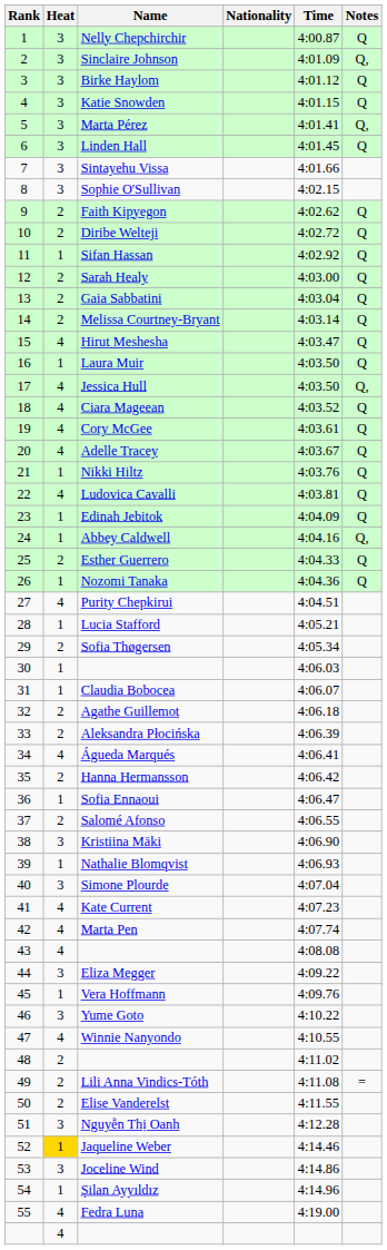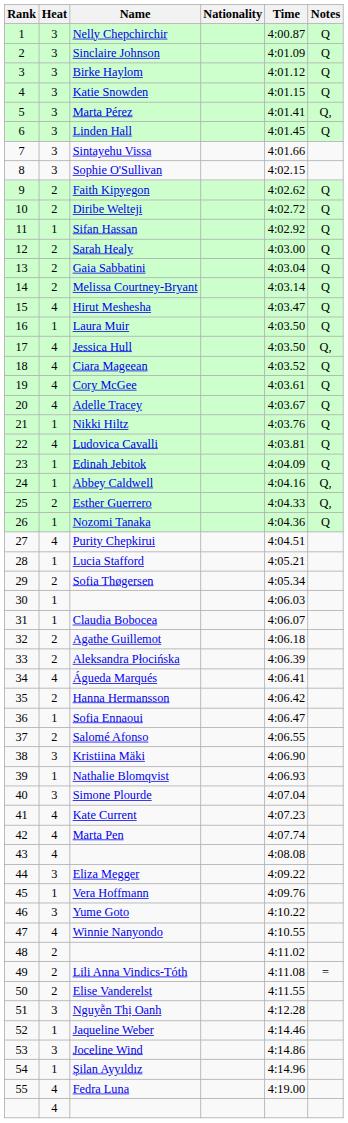 <table class="wikitable sortable" style="text-align:center">
 <tr>
 <th>Rank</th>
 <th>Heat</th>
 <th>Name</th>
 <th>Nationality</th>
 <th>Time</th>
 <th>Notes</th>
 </tr>
 <tr bgcolor=ccffcc>
 <td>1</td>
 <td>3</td>
 <td align="left"><a href='#'>Nelly Chepchirchir</a></td>
 <td align="left"></td>
 <td>4:00.87</td>
 <td>Q</td>
 </tr>
 <tr bgcolor=ccffcc>
 <td>2</td>
 <td>3</td>
 <td align="left"><a href='#'>Sinclaire Johnson</a></td>
 <td align="left"></td>
 <td>4:01.09</td>
-<td>Q, </td>
+<td>Q</td>
 </tr>
 <tr bgcolor=ccffcc>
 <td>3</td>
 <td>3</td>
 <td align="left"><a href='#'>Birke Haylom</a></td>
 <td align="left"></td>
 <td>4:01.12</td>
 <td>Q</td>
 </tr>
 <tr bgcolor=ccffcc>
 <td>4</td>
 <td>3</td>
 <td align=left><a href='#'>Katie Snowden</a></td>
 <td align="left"></td>
 <td>4:01.15</td>
 <td>Q</td>
 </tr>
 <tr bgcolor=ccffcc>
 <td>5</td>
 <td>3</td>
 <td align="left"><a href='#'>Marta Pérez</a></td>
 <td align="left"></td>
 <td>4:01.41</td>
 <td>Q, </td>
 </tr>
 <tr bgcolor=ccffcc>
 <td>6</td>
 <td>3</td>
 <td align="left"><a href='#'>Linden Hall</a></td>
 <td align="left"></td>
 <td>4:01.45</td>
 <td>Q</td>
 </tr>
 <tr>
 <td>7</td>
 <td>3</td>
 <td align="left"><a href='#'>Sintayehu Vissa</a></td>
 <td align="left"></td>
 <td>4:01.66</td>
 <td></td>
 </tr>
 <tr>
 <td>8</td>
 <td>3</td>
 <td align=left><a href='#'>Sophie O'Sullivan</a></td>
 <td align="left"></td>
 <td>4:02.15</td>
 <td></td>
 </tr>
 <tr bgcolor=ccffcc>
 <td>9</td>
 <td>2</td>
 <td align="left"><a href='#'>Faith Kipyegon</a></td>
 <td align="left"></td>
 <td>4:02.62</td>
 <td>Q</td>
 </tr>
 <tr bgcolor=ccffcc>
 <td>10</td>
 <td>2</td>
 <td align="left"><a href='#'>Diribe Welteji</a></td>
 <td align="left"></td>
 <td>4:02.72</td>
 <td>Q</td>
 </tr>
 <tr bgcolor=ccffcc>
 <td>11</td>
 <td>1</td>
 <td align="left"><a href='#'>Sifan Hassan</a></td>
 <td align="left"></td>
 <td>4:02.92</td>
 <td>Q</td>
 </tr>
 <tr bgcolor=ccffcc>
 <td>12</td>
 <td>2</td>
 <td align=left><a href='#'>Sarah Healy</a></td>
 <td align="left"></td>
 <td>4:03.00</td>
 <td>Q</td>
 </tr>
 <tr bgcolor=ccffcc>
 <td>13</td>
 <td>2</td>
 <td align="left"><a href='#'>Gaia Sabbatini</a></td>
 <td align="left"></td>
 <td>4:03.04</td>
 <td>Q</td>
 </tr>
 <tr bgcolor=ccffcc>
 <td>14</td>
 <td>2</td>
 <td align="left"><a href='#'>Melissa Courtney-Bryant</a></td>
 <td align="left"></td>
 <td>4:03.14</td>
 <td>Q</td>
 </tr>
 <tr bgcolor=ccffcc>
 <td>15</td>
 <td>4</td>
 <td align="left"><a href='#'>Hirut Meshesha</a></td>
 <td align="left"></td>
 <td>4:03.47</td>
 <td>Q</td>
 </tr>
 <tr bgcolor=ccffcc>
 <td>16</td>
 <td>1</td>
 <td align="left"><a href='#'>Laura Muir</a></td>
 <td align="left"></td>
 <td>4:03.50</td>
 <td>Q</td>
 </tr>
 <tr bgcolor=ccffcc>
 <td>17</td>
 <td>4</td>
 <td align="left"><a href='#'>Jessica Hull</a></td>
 <td align="left"></td>
 <td>4:03.50</td>
 <td>Q, </td>
 </tr>
 <tr bgcolor=ccffcc>
 <td>18</td>
 <td>4</td>
 <td align="left"><a href='#'>Ciara Mageean</a></td>
 <td align="left"></td>
 <td>4:03.52</td>
 <td>Q</td>
 </tr>
 <tr bgcolor=ccffcc>
 <td>19</td>
 <td>4</td>
 <td align="left"><a href='#'>Cory McGee</a></td>
 <td align="left"></td>
 <td>4:03.61</td>
 <td>Q</td>
 </tr>
 <tr bgcolor=ccffcc>
 <td>20</td>
 <td>4</td>
 <td align="left"><a href='#'>Adelle Tracey</a></td>
 <td align="left"></td>
 <td>4:03.67</td>
 <td>Q</td>
 </tr>
 <tr bgcolor=ccffcc>
 <td>21</td>
 <td>1</td>
 <td align="left"><a href='#'>Nikki Hiltz</a></td>
 <td align="left"></td>
 <td>4:03.76</td>
 <td>Q</td>
 </tr>
 <tr bgcolor=ccffcc>
 <td>22</td>
 <td>4</td>
 <td align="left"><a href='#'>Ludovica Cavalli</a></td>
 <td align="left"></td>
 <td>4:03.81</td>
 <td>Q</td>
 </tr>
 <tr bgcolor=ccffcc>
 <td>23</td>
 <td>1</td>
 <td align="left"><a href='#'>Edinah Jebitok</a></td>
 <td align="left"></td>
 <td>4:04.09</td>
 <td>Q</td>
 </tr>
 <tr bgcolor=ccffcc>
 <td>24</td>
 <td>1</td>
 <td align="left"><a href='#'>Abbey Caldwell</a></td>
 <td align="left"></td>
 <td>4:04.16</td>
 <td>Q, </td>
 </tr>
 <tr bgcolor=ccffcc>
 <td>25</td>
 <td>2</td>
 <td align=left><a href='#'>Esther Guerrero</a></td>
 <td align="left"></td>
 <td>4:04.33</td>
-<td>Q</td>
+<td>Q, </td>
 </tr>
 <tr bgcolor=ccffcc>
 <td>26</td>
 <td>1</td>
 <td align="left"><a href='#'>Nozomi Tanaka</a></td>
 <td align="left"></td>
 <td>4:04.36</td>
 <td>Q</td>
 </tr>
 <tr>
 <td>27</td>
 <td>4</td>
 <td align="left"><a href='#'>Purity Chepkirui</a></td>
 <td align="left"></td>
 <td>4:04.51</td>
 <td></td>
 </tr>
 <tr>
 <td>28</td>
 <td>1</td>
 <td align="left"><a href='#'>Lucia Stafford</a></td>
 <td align="left"></td>
 <td>4:05.21</td>
 <td></td>
 </tr>
 <tr>
 <td>29</td>
 <td>2</td>
 <td align=left><a href='#'>Sofia Thøgersen</a></td>
 <td align="left"></td>
 <td>4:05.34</td>
 <td></td>
 </tr>
 <tr>
 <td>30</td>
 <td>1</td>
 <td align="left"></td>
 <td align="left"></td>
 <td>4:06.03</td>
 <td></td>
 </tr>
 <tr>
 <td>31</td>
 <td>1</td>
 <td align="left"><a href='#'>Claudia Bobocea</a></td>
 <td align="left"></td>
 <td>4:06.07</td>
 <td></td>
 </tr>
 <tr>
 <td>32</td>
 <td>2</td>
 <td align=left><a href='#'>Agathe Guillemot</a></td>
 <td align="left"></td>
 <td>4:06.18</td>
 <td></td>
 </tr>
 <tr>
 <td>33</td>
 <td>2</td>
 <td align="left"><a href='#'>Aleksandra Płocińska</a></td>
 <td align="left"></td>
 <td>4:06.39</td>
 <td></td>
 </tr>
 <tr>
 <td>34</td>
 <td>4</td>
 <td align="left"><a href='#'>Águeda Marqués</a></td>
 <td align="left"></td>
 <td>4:06.41</td>
 <td></td>
 </tr>
 <tr>
 <td>35</td>
 <td>2</td>
 <td align=left><a href='#'>Hanna Hermansson</a></td>
 <td align="left"></td>
 <td>4:06.42</td>
 <td></td>
 </tr>
 <tr>
 <td>36</td>
 <td>1</td>
 <td align="left"><a href='#'>Sofia Ennaoui</a></td>
 <td align="left"></td>
 <td>4:06.47</td>
 <td></td>
 </tr>
 <tr>
 <td>37</td>
 <td>2</td>
 <td align="left"><a href='#'>Salomé Afonso</a></td>
 <td align="left"></td>
 <td>4:06.55</td>
 <td></td>
 </tr>
 <tr>
 <td>38</td>
 <td>3</td>
 <td align=left><a href='#'>Kristiina Mäki</a></td>
 <td align="left"></td>
 <td>4:06.90</td>
 <td></td>
 </tr>
 <tr>
 <td>39</td>
 <td>1</td>
 <td align="left"><a href='#'>Nathalie Blomqvist</a></td>
 <td align="left"></td>
 <td>4:06.93</td>
 <td></td>
 </tr>
 <tr>
 <td>40</td>
 <td>3</td>
 <td align="left"><a href='#'>Simone Plourde</a></td>
 <td align="left"></td>
 <td>4:07.04</td>
 <td></td>
 </tr>
 <tr>
 <td>41</td>
 <td>4</td>
 <td align="left"><a href='#'>Kate Current</a></td>
 <td align="left"></td>
 <td>4:07.23</td>
 <td></td>
 </tr>
 <tr>
 <td>42</td>
 <td>4</td>
 <td align="left"><a href='#'>Marta Pen</a></td>
 <td align="left"></td>
 <td>4:07.74</td>
 <td></td>
 </tr>
 <tr>
 <td>43</td>
 <td>4</td>
 <td align="left"></td>
 <td align="left"></td>
 <td>4:08.08</td>
 <td></td>
 </tr>
 <tr>
 <td>44</td>
 <td>3</td>
 <td align="left"><a href='#'>Eliza Megger</a></td>
 <td align="left"></td>
 <td>4:09.22</td>
 <td></td>
 </tr>
 <tr>
 <td>45</td>
 <td>1</td>
 <td align="left"><a href='#'>Vera Hoffmann</a></td>
 <td align="left"></td>
 <td>4:09.76</td>
 <td></td>
 </tr>
 <tr>
 <td>46</td>
 <td>3</td>
 <td align="left"><a href='#'>Yume Goto</a></td>
 <td align="left"></td>
 <td>4:10.22</td>
 <td></td>
 </tr>
 <tr>
 <td>47</td>
 <td>4</td>
 <td align="left"><a href='#'>Winnie Nanyondo</a></td>
 <td align="left"></td>
 <td>4:10.55</td>
 <td></td>
 </tr>
 <tr>
 <td>48</td>
 <td>2</td>
 <td align="left"></td>
 <td align="left"></td>
 <td>4:11.02</td>
 <td></td>
 </tr>
 <tr>
 <td>49</td>
 <td>2</td>
 <td align="left"><a href='#'>Lili Anna Vindics-Tóth</a></td>
 <td align="left"></td>
 <td>4:11.08</td>
 <td>=</td>
 </tr>
 <tr>
 <td>50</td>
 <td>2</td>
 <td align=left><a href='#'>Elise Vanderelst</a></td>
 <td align="left"></td>
 <td>4:11.55</td>
 <td></td>
 </tr>
 <tr>
 <td>51</td>
 <td>3</td>
 <td align="left"><a href='#'>Nguyễn Thị Oanh</a></td>
 <td align="left"></td>
 <td>4:12.28</td>
 <td></td>
 </tr>
 <tr>
 <td>52</td>
-<td style="background: gold;">1</td>
+<td>1</td>
 <td align="left"><a href='#'>Jaqueline Weber</a></td>
 <td align="left"></td>
 <td>4:14.46</td>
 <td></td>
 </tr>
 <tr>
 <td>53</td>
 <td>3</td>
 <td align=left><a href='#'>Joceline Wind</a></td>
 <td align="left"></td>
 <td>4:14.86</td>
 <td></td>
 </tr>
 <tr>
 <td>54</td>
 <td>1</td>
 <td align="left"><a href='#'>Şilan Ayyıldız</a></td>
 <td align="left"></td>
 <td>4:14.96</td>
 <td></td>
 </tr>
 <tr>
 <td>55</td>
 <td>4</td>
 <td align="left"><a href='#'>Fedra Luna</a></td>
 <td align="left"></td>
 <td>4:19.00</td>
 <td></td>
 </tr>
 <tr>
 <td></td>
 <td>4</td>
 <td align="left"></td>
 <td align="left"></td>
 <td></td>
 <td></td>
 </tr>
 </table>
